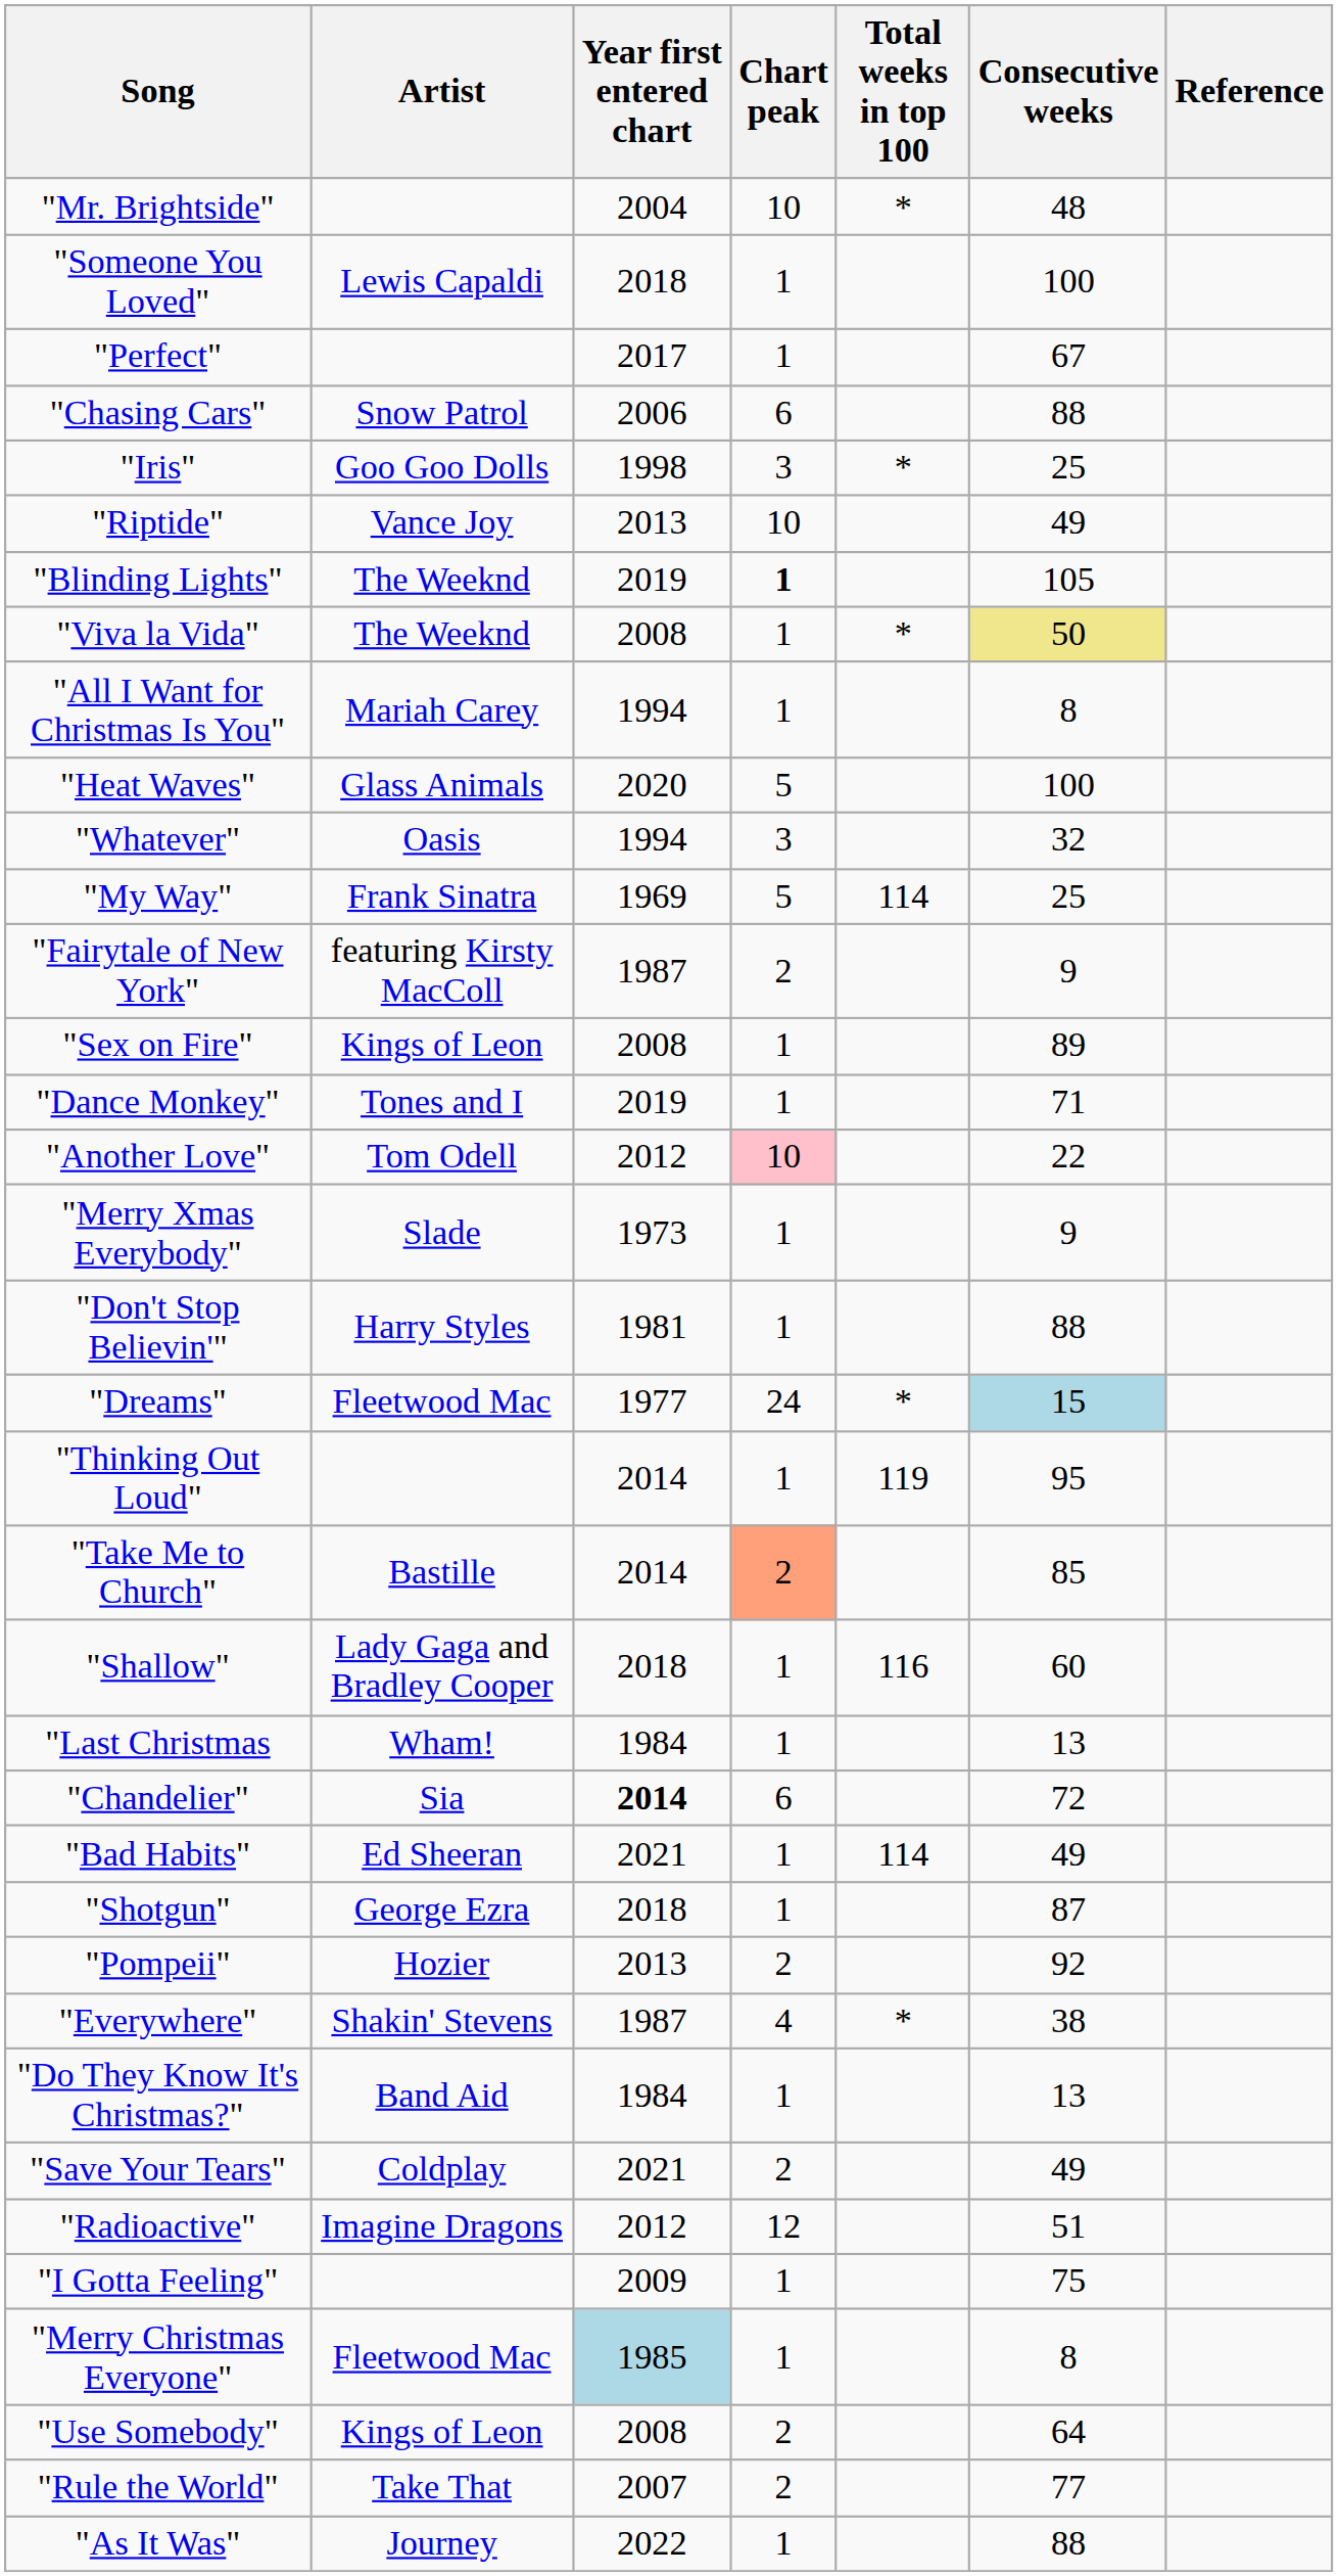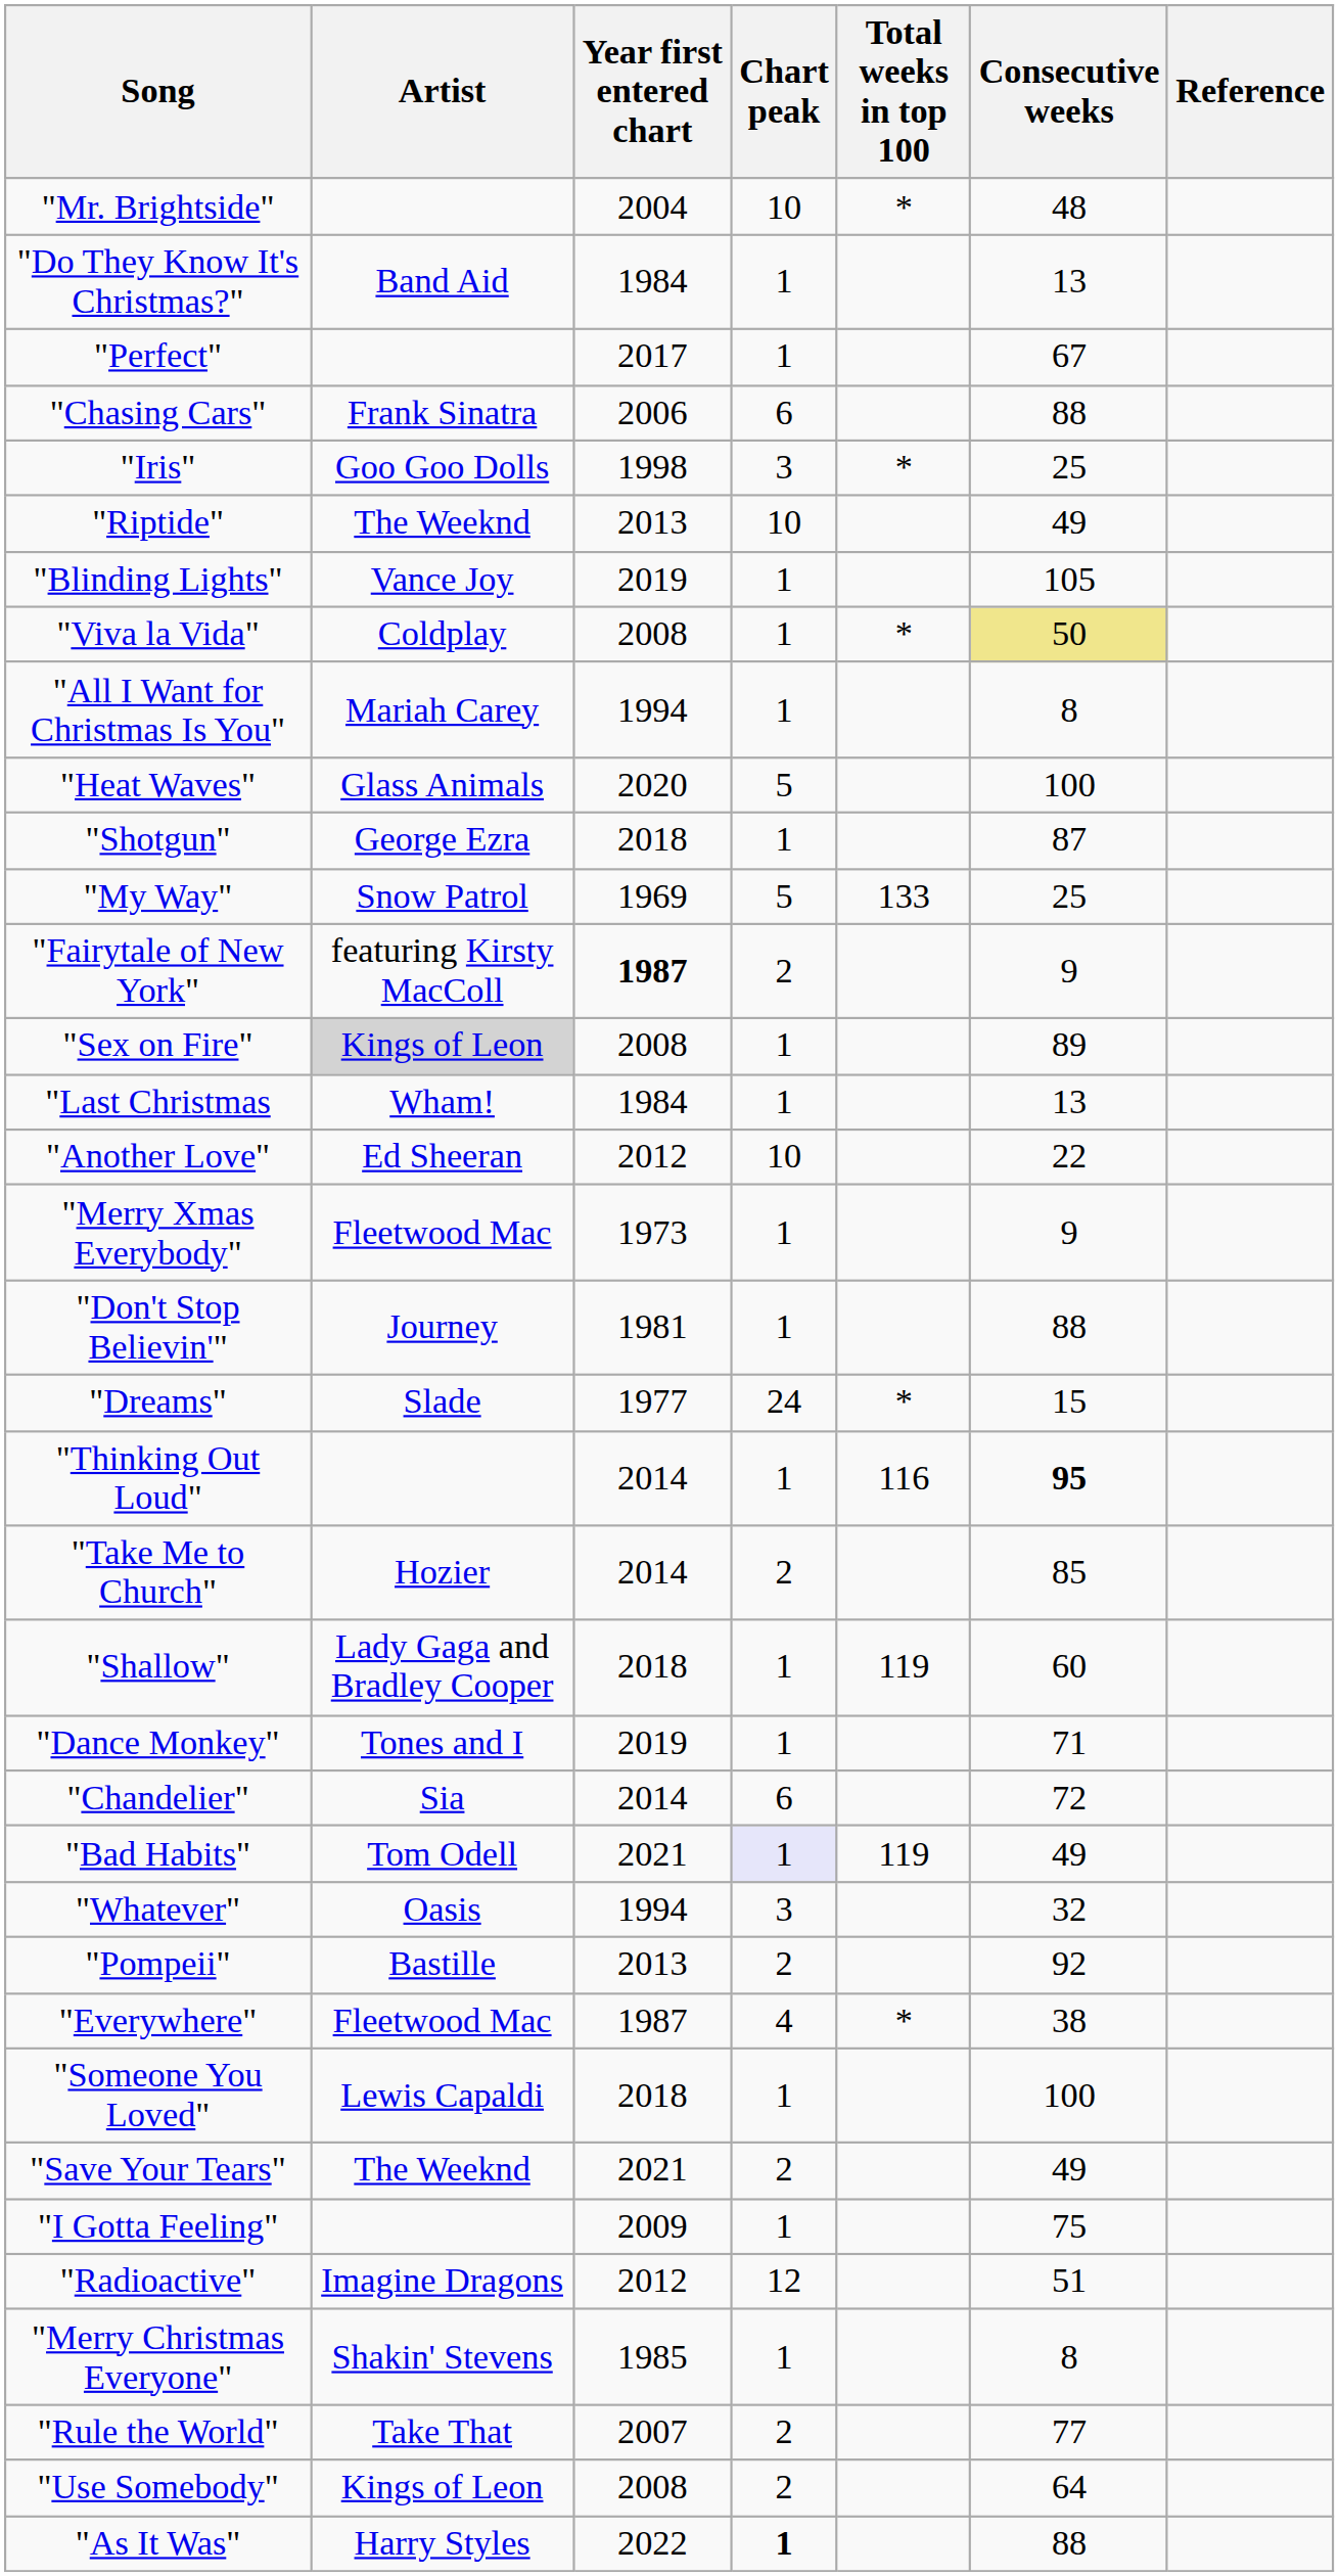 <table class="wikitable plainrowheaders sortable" style="text-align:center">
 <tr>
 <th scope="col">Song</th>
 <th scope="col">Artist</th>
 <th scope="col">Year first<br>entered chart</th>
 <th scope="col">Chart<br>peak</th>
 <th scope="col">Total weeks<br>in top 100</th>
 <th scope="col">Consecutive<br>weeks</th>
 <th scope="col">Reference</th>
 </tr>
 <tr>
 <td>"<a href='#'>Mr. Brightside</a>"</td>
 <td></td>
 <td>2004</td>
 <td>10</td>
 <td>*</td>
 <td>48</td>
 <td></td>
 </tr>
 <tr>
-<td>"<a href='#'>Someone You Loved</a>"</td>
-<td><a href='#'>Lewis Capaldi</a></td>
-<td>2018</td>
+<td>"<a href='#'>Do They Know It's Christmas?</a>"</td>
+<td><a href='#'>Band Aid</a></td>
+<td>1984</td>
 <td>1</td>
 <td></td>
-<td>100</td>
+<td>13</td>
 <td></td>
 </tr>
 <tr>
 <td>"<a href='#'>Perfect</a>"</td>
 <td></td>
 <td>2017</td>
 <td>1</td>
 <td></td>
 <td>67</td>
 <td></td>
 </tr>
 <tr>
 <td>"<a href='#'>Chasing Cars</a>"</td>
-<td><a href='#'>Snow Patrol</a></td>
+<td><a href='#'>Frank Sinatra</a></td>
 <td>2006</td>
 <td>6</td>
 <td></td>
 <td>88</td>
 <td></td>
 </tr>
 <tr>
 <td>"<a href='#'>Iris</a>"</td>
 <td><a href='#'>Goo Goo Dolls</a></td>
 <td>1998</td>
 <td>3</td>
 <td>*</td>
 <td>25</td>
 <td></td>
 </tr>
 <tr>
 <td>"<a href='#'>Riptide</a>"</td>
-<td><a href='#'>Vance Joy</a></td>
+<td><a href='#'>The Weeknd</a></td>
 <td>2013</td>
 <td>10</td>
 <td></td>
 <td>49</td>
 <td></td>
 </tr>
 <tr>
 <td>"<a href='#'>Blinding Lights</a>"</td>
-<td><a href='#'>The Weeknd</a></td>
+<td><a href='#'>Vance Joy</a></td>
 <td>2019</td>
-<td><strong>1</strong></td>
+<td>1</td>
 <td></td>
 <td>105</td>
 <td></td>
 </tr>
 <tr>
 <td>"<a href='#'>Viva la Vida</a>"</td>
-<td><a href='#'>The Weeknd</a></td>
+<td><a href='#'>Coldplay</a></td>
 <td>2008</td>
 <td>1</td>
 <td>*</td>
 <td style="background: khaki;">50</td>
 <td></td>
 </tr>
 <tr>
 <td>"<a href='#'>All I Want for Christmas Is You</a>"</td>
 <td><a href='#'>Mariah Carey</a></td>
 <td>1994</td>
 <td>1</td>
 <td></td>
 <td>8</td>
 <td></td>
 </tr>
 <tr>
 <td>"<a href='#'>Heat Waves</a>"</td>
 <td><a href='#'>Glass Animals</a></td>
 <td>2020</td>
 <td>5</td>
 <td></td>
 <td>100</td>
 <td></td>
 </tr>
 <tr>
-<td>"<a href='#'>Whatever</a>"</td>
-<td><a href='#'>Oasis</a></td>
-<td>1994</td>
-<td>3</td>
+<td>"<a href='#'>Shotgun</a>"</td>
+<td><a href='#'>George Ezra</a></td>
+<td>2018</td>
+<td>1</td>
 <td></td>
-<td>32</td>
+<td>87</td>
 <td></td>
 </tr>
 <tr>
 <td>"<a href='#'>My Way</a>"</td>
-<td><a href='#'>Frank Sinatra</a></td>
+<td><a href='#'>Snow Patrol</a></td>
 <td>1969</td>
 <td>5</td>
-<td>114</td>
+<td>133</td>
 <td>25</td>
 <td></td>
 </tr>
 <tr>
 <td>"<a href='#'>Fairytale of New York</a>"</td>
 <td> featuring <a href='#'>Kirsty MacColl</a></td>
-<td>1987</td>
+<td><strong>1987</strong></td>
 <td>2</td>
 <td></td>
 <td>9</td>
 <td></td>
 </tr>
 <tr>
 <td>"<a href='#'>Sex on Fire</a>"</td>
-<td><a href='#'>Kings of Leon</a></td>
+<td style="background: lightgrey;"><a href='#'>Kings of Leon</a></td>
 <td>2008</td>
 <td>1</td>
 <td></td>
 <td>89</td>
+<td></td>
+</tr>
+<tr>
+<td>"<a href='#'>Last Christmas</a></td>
+<td><a href='#'>Wham!</a></td>
+<td>1984</td>
+<td>1</td>
+<td></td>
+<td>13</td>
+<td></td>
+</tr>
+<tr>
+<td>"<a href='#'>Another Love</a>"</td>
+<td><a href='#'>Ed Sheeran</a></td>
+<td>2012</td>
+<td>10</td>
+<td></td>
+<td>22</td>
+<td></td>
+</tr>
+<tr>
+<td>"<a href='#'>Merry Xmas Everybody</a>"</td>
+<td><a href='#'>Fleetwood Mac</a></td>
+<td>1973</td>
+<td>1</td>
+<td></td>
+<td>9</td>
+<td></td>
+</tr>
+<tr>
+<td>"<a href='#'>Don't Stop Believin'</a>"</td>
+<td><a href='#'>Journey</a></td>
+<td>1981</td>
+<td>1</td>
+<td></td>
+<td>88</td>
+<td></td>
+</tr>
+<tr>
+<td>"<a href='#'>Dreams</a>"</td>
+<td><a href='#'>Slade</a></td>
+<td>1977</td>
+<td>24</td>
+<td>*</td>
+<td>15</td>
+<td></td>
+</tr>
+<tr>
+<td>"<a href='#'>Thinking Out Loud</a>"</td>
+<td></td>
+<td>2014</td>
+<td>1</td>
+<td>116</td>
+<td><strong>95</strong></td>
+<td></td>
+</tr>
+<tr>
+<td>"<a href='#'>Take Me to Church</a>"</td>
+<td><a href='#'>Hozier</a></td>
+<td>2014</td>
+<td>2</td>
+<td></td>
+<td>85</td>
+<td></td>
+</tr>
+<tr>
+<td>"<a href='#'>Shallow</a>"</td>
+<td><a href='#'>Lady Gaga</a> and <a href='#'>Bradley Cooper</a></td>
+<td>2018</td>
+<td>1</td>
+<td>119</td>
+<td>60</td>
 <td></td>
 </tr>
 <tr>
 <td>"<a href='#'>Dance Monkey</a>"</td>
 <td><a href='#'>Tones and I</a></td>
 <td>2019</td>
 <td>1</td>
 <td></td>
 <td>71</td>
 <td></td>
 </tr>
 <tr>
-<td>"<a href='#'>Another Love</a>"</td>
-<td><a href='#'>Tom Odell</a></td>
-<td>2012</td>
-<td style="background: pink;">10</td>
-<td></td>
-<td>22</td>
-<td></td>
-</tr>
-<tr>
-<td>"<a href='#'>Merry Xmas Everybody</a>"</td>
-<td><a href='#'>Slade</a></td>
-<td>1973</td>
-<td>1</td>
-<td></td>
-<td>9</td>
-<td></td>
-</tr>
-<tr>
-<td>"<a href='#'>Don't Stop Believin'</a>"</td>
-<td><a href='#'>Harry Styles</a></td>
-<td>1981</td>
-<td>1</td>
-<td></td>
-<td>88</td>
-<td></td>
-</tr>
-<tr>
-<td>"<a href='#'>Dreams</a>"</td>
-<td><a href='#'>Fleetwood Mac</a></td>
-<td>1977</td>
-<td>24</td>
-<td>*</td>
-<td style="background: lightblue;">15</td>
-<td></td>
-</tr>
-<tr>
-<td>"<a href='#'>Thinking Out Loud</a>"</td>
-<td></td>
-<td>2014</td>
-<td>1</td>
-<td>119</td>
-<td>95</td>
-<td></td>
-</tr>
-<tr>
-<td>"<a href='#'>Take Me to Church</a>"</td>
-<td><a href='#'>Bastille</a></td>
-<td>2014</td>
-<td style="background: lightsalmon;">2</td>
-<td></td>
-<td>85</td>
-<td></td>
-</tr>
-<tr>
-<td>"<a href='#'>Shallow</a>"</td>
-<td><a href='#'>Lady Gaga</a> and <a href='#'>Bradley Cooper</a></td>
-<td>2018</td>
-<td>1</td>
-<td>116</td>
-<td>60</td>
-<td></td>
-</tr>
-<tr>
-<td>"<a href='#'>Last Christmas</a></td>
-<td><a href='#'>Wham!</a></td>
-<td>1984</td>
-<td>1</td>
-<td></td>
-<td>13</td>
-<td></td>
-</tr>
-<tr>
 <td>"<a href='#'>Chandelier</a>"</td>
 <td><a href='#'>Sia</a></td>
-<td><strong>2014</strong></td>
+<td>2014</td>
 <td>6</td>
 <td></td>
 <td>72</td>
 <td></td>
 </tr>
 <tr>
 <td>"<a href='#'>Bad Habits</a>"</td>
-<td><a href='#'>Ed Sheeran</a></td>
+<td><a href='#'>Tom Odell</a></td>
 <td>2021</td>
-<td>1</td>
-<td>114</td>
+<td style="background: lavender;">1</td>
+<td>119</td>
 <td>49</td>
 <td></td>
 </tr>
 <tr>
-<td>"<a href='#'>Shotgun</a>"</td>
-<td><a href='#'>George Ezra</a></td>
-<td>2018</td>
-<td>1</td>
+<td>"<a href='#'>Whatever</a>"</td>
+<td><a href='#'>Oasis</a></td>
+<td>1994</td>
+<td>3</td>
 <td></td>
-<td>87</td>
+<td>32</td>
 <td></td>
 </tr>
 <tr>
 <td>"<a href='#'>Pompeii</a>"</td>
-<td><a href='#'>Hozier</a></td>
+<td><a href='#'>Bastille</a></td>
 <td>2013</td>
 <td>2</td>
 <td></td>
 <td>92</td>
 <td></td>
 </tr>
 <tr>
 <td>"<a href='#'>Everywhere</a>"</td>
-<td><a href='#'>Shakin' Stevens</a></td>
+<td><a href='#'>Fleetwood Mac</a></td>
 <td>1987</td>
 <td>4</td>
 <td>*</td>
 <td>38</td>
 <td></td>
 </tr>
 <tr>
-<td>"<a href='#'>Do They Know It's Christmas?</a>"</td>
-<td><a href='#'>Band Aid</a></td>
-<td>1984</td>
+<td>"<a href='#'>Someone You Loved</a>"</td>
+<td><a href='#'>Lewis Capaldi</a></td>
+<td>2018</td>
 <td>1</td>
 <td></td>
-<td>13</td>
+<td>100</td>
 <td></td>
 </tr>
 <tr>
 <td>"<a href='#'>Save Your Tears</a>"</td>
-<td><a href='#'>Coldplay</a></td>
+<td><a href='#'>The Weeknd</a></td>
 <td>2021</td>
 <td>2</td>
 <td></td>
 <td>49</td>
+<td></td>
+</tr>
+<tr>
+<td>"<a href='#'>I Gotta Feeling</a>"</td>
+<td></td>
+<td>2009</td>
+<td>1</td>
+<td></td>
+<td>75</td>
 <td></td>
 </tr>
 <tr>
 <td>"<a href='#'>Radioactive</a>"</td>
 <td><a href='#'>Imagine Dragons</a></td>
 <td>2012</td>
 <td>12</td>
 <td></td>
 <td>51</td>
 <td></td>
 </tr>
 <tr>
-<td>"<a href='#'>I Gotta Feeling</a>"</td>
-<td></td>
-<td>2009</td>
+<td>"<a href='#'>Merry Christmas Everyone</a>"</td>
+<td><a href='#'>Shakin' Stevens</a></td>
+<td>1985</td>
 <td>1</td>
 <td></td>
-<td>75</td>
+<td>8</td>
 <td></td>
 </tr>
 <tr>
-<td>"<a href='#'>Merry Christmas Everyone</a>"</td>
-<td><a href='#'>Fleetwood Mac</a></td>
-<td style="background: lightblue;">1985</td>
-<td>1</td>
+<td>"<a href='#'>Rule the World</a>"</td>
+<td><a href='#'>Take That</a></td>
+<td>2007</td>
+<td>2</td>
 <td></td>
-<td>8</td>
+<td>77</td>
 <td></td>
 </tr>
 <tr>
 <td>"<a href='#'>Use Somebody</a>"</td>
 <td><a href='#'>Kings of Leon</a></td>
 <td>2008</td>
 <td>2</td>
 <td></td>
 <td>64</td>
 <td></td>
 </tr>
 <tr>
-<td>"<a href='#'>Rule the World</a>"</td>
-<td><a href='#'>Take That</a></td>
-<td>2007</td>
-<td>2</td>
-<td></td>
-<td>77</td>
-<td></td>
-</tr>
-<tr>
 <td>"<a href='#'>As It Was</a>"</td>
-<td><a href='#'>Journey</a></td>
+<td><a href='#'>Harry Styles</a></td>
 <td>2022</td>
-<td>1</td>
+<td><strong>1</strong></td>
 <td></td>
 <td>88</td>
 <td></td>
 </tr>
 </table>
